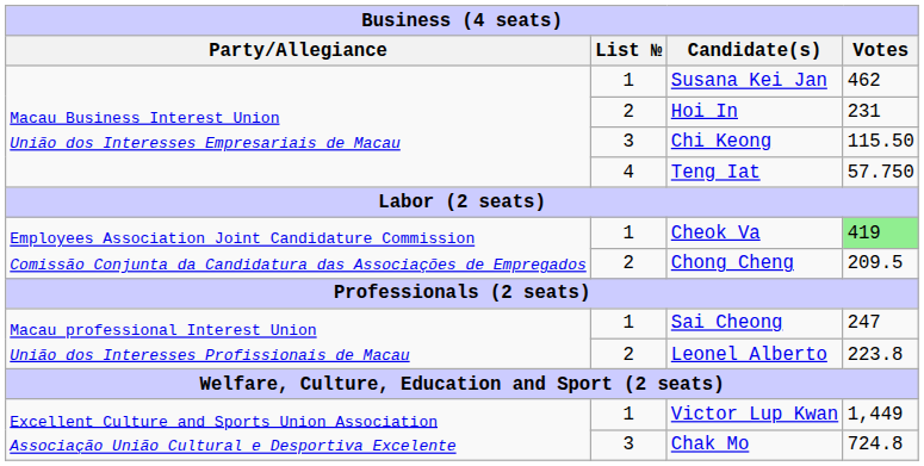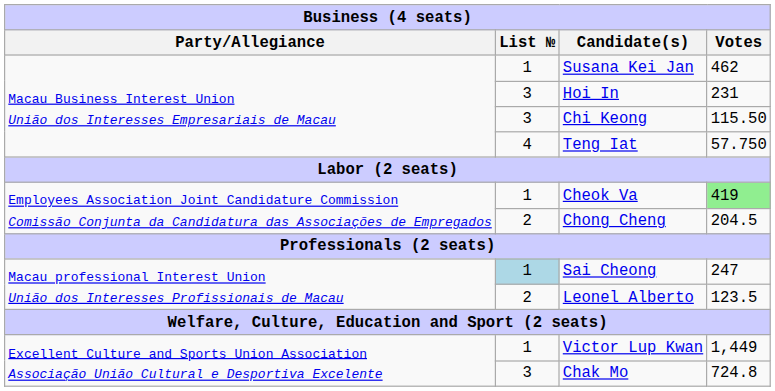 <table class="wikitable">
 <tr style="background-color:#CCCCFF;font-weight:bold;text-align:center;vertical-align:bottom;">
 <td colspan = "4"><strong>Business (4 seats)</strong></td>
 </tr>
 <tr>
 <th>Party/Allegiance</th>
 <th>List №</th>
 <th>Candidate(s)</th>
 <th>Votes</th>
 </tr>
 <tr>
 <td rowspan=4><sub><a href='#'>Macau Business Interest Union<br><em>União dos Interesses Empresariais de Macau</em></a></sub></td>
 <td style="text-align:center;">1</td>
 <td><a href='#'>Susana  Kei Jan</a></td>
 <td>462</td>
 </tr>
 <tr>
-<td style="text-align:center;">2</td>
+<td style="text-align:center;">3</td>
 <td><a href='#'> Hoi In</a></td>
 <td>231</td>
 </tr>
 <tr>
 <td style="text-align:center;">3</td>
 <td><a href='#'> Chi Keong</a></td>
 <td>115.50</td>
 </tr>
 <tr>
 <td style="text-align:center;">4</td>
 <td><a href='#'> Teng Iat</a></td>
 <td>57.750</td>
 </tr>
 <tr style="background-color:#CCCCFF;font-weight:bold;text-align:center;vertical-align:bottom;">
 <td colspan = "4"><strong>Labor (2 seats)</strong></td>
 </tr>
 <tr>
 <td rowspan=2><sub><a href='#'>Employees Association Joint Candidature Commission<br><em>Comissão Conjunta da Candidatura das Associações de Empregados</em></a></sub></td>
 <td style="text-align:center;">1</td>
 <td><a href='#'> Cheok Va</a></td>
 <td style="background: lightgreen;">419</td>
 </tr>
 <tr>
 <td style="text-align:center;">2</td>
 <td><a href='#'> Chong Cheng</a></td>
-<td>209.5</td>
+<td>204.5</td>
 </tr>
 <tr style="background-color:#CCCCFF;font-weight:bold;text-align:center;vertical-align:bottom;">
 <td colspan = "4"><strong>Professionals (2 seats)</strong></td>
 </tr>
 <tr>
 <td rowspan=2><sub><a href='#'>Macau professional Interest Union<br><em>União dos Interesses Profissionais de Macau</em></a></sub></td>
-<td style="text-align:center;">1</td>
+<td style="background: lightblue; text-align:center;">1</td>
 <td><a href='#'> Sai Cheong</a></td>
 <td>247</td>
 </tr>
 <tr>
 <td style="text-align:center;">2</td>
 <td><a href='#'>Leonel Alberto </a></td>
-<td>223.8</td>
+<td>123.5</td>
 </tr>
 <tr style="background-color:#CCCCFF;font-weight:bold;text-align:center;vertical-align:bottom;">
 <td colspan = "4"><strong>Welfare, Culture, Education and Sport (2 seats)</strong></td>
 </tr>
 <tr>
 <td rowspan=2><sub><a href='#'>Excellent Culture and Sports Union Association<br><em>Associação União Cultural e Desportiva Excelente</em></a></sub></td>
 <td style="text-align:center;">1</td>
 <td><a href='#'>Victor  Lup Kwan</a></td>
 <td>1,449</td>
 </tr>
 <tr>
 <td style="text-align:center;">3</td>
 <td><a href='#'> Chak Mo</a></td>
 <td>724.8</td>
 </tr>
 </table>
